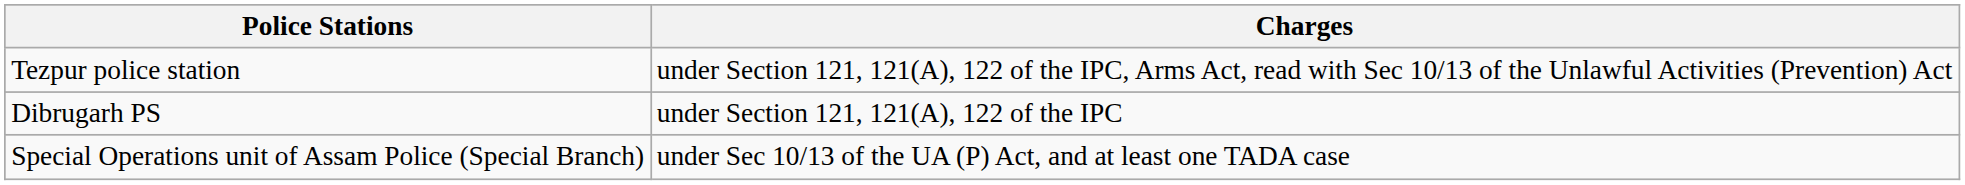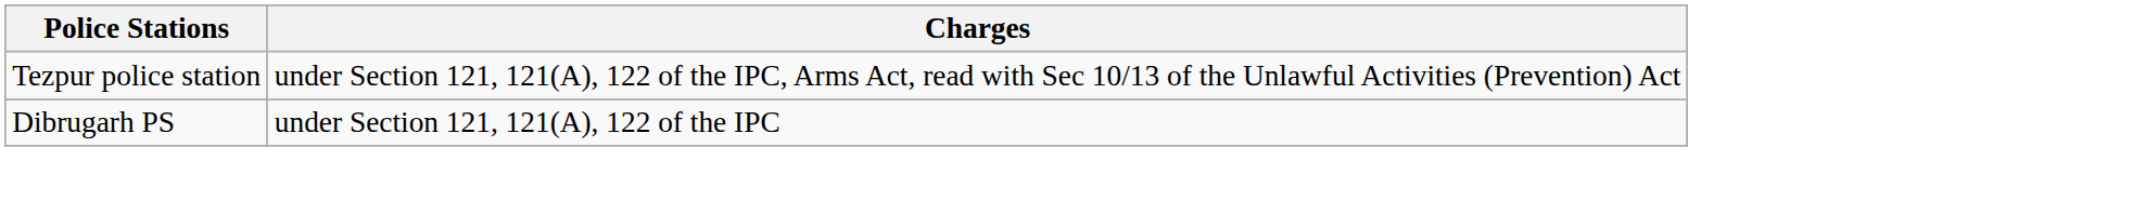 <table class="wikitable">
 <tr>
 <th>Police Stations</th>
 <th>Charges</th>
 </tr>
 <tr>
 <td>Tezpur police station</td>
 <td>under Section 121, 121(A), 122 of the IPC, Arms Act, read with Sec 10/13 of the Unlawful Activities (Prevention) Act</td>
 </tr>
 <tr>
 <td>Dibrugarh PS</td>
 <td>under Section 121, 121(A), 122 of the IPC</td>
 </tr>
-<tr>
-<td>Special Operations unit of Assam Police (Special Branch)</td>
-<td>under Sec 10/13 of the UA (P) Act, and at least one TADA case</td>
-</tr>
 </table>
